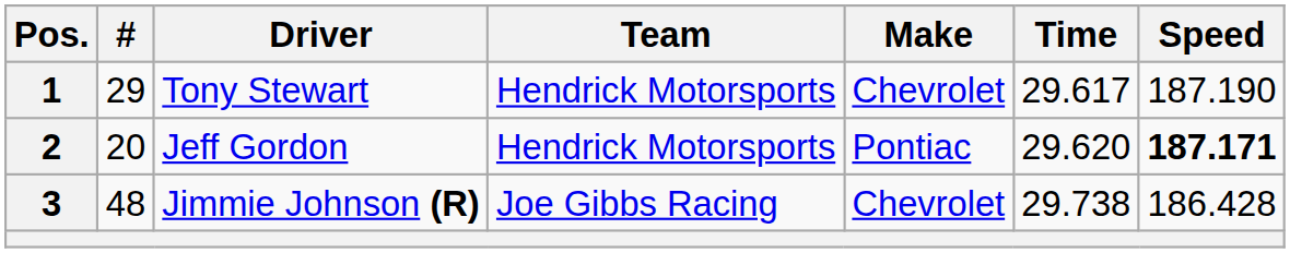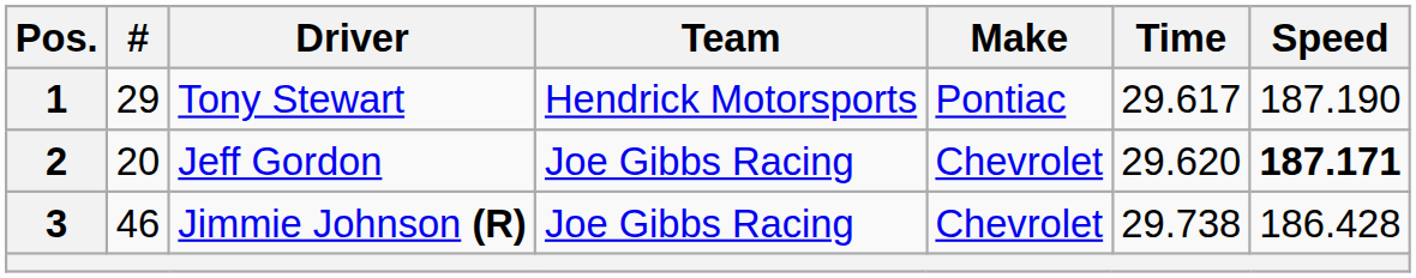 <table class="wikitable" style="font-size:95%">
 <tr>
 <th>Pos.</th>
 <th>#</th>
 <th>Driver</th>
 <th>Team</th>
 <th>Make</th>
 <th>Time</th>
 <th>Speed</th>
 </tr>
 <tr>
 <th>1</th>
 <td>29</td>
 <td><a href='#'>Tony Stewart</a></td>
 <td><a href='#'>Hendrick Motorsports</a></td>
-<td><a href='#'>Chevrolet</a></td>
+<td><a href='#'>Pontiac</a></td>
 <td>29.617</td>
 <td>187.190</td>
 </tr>
 <tr>
 <th>2</th>
 <td>20</td>
 <td><a href='#'>Jeff Gordon</a></td>
-<td><a href='#'>Hendrick Motorsports</a></td>
-<td><a href='#'>Pontiac</a></td>
+<td><a href='#'>Joe Gibbs Racing</a></td>
+<td><a href='#'>Chevrolet</a></td>
 <td>29.620</td>
 <td><strong>187.171</strong></td>
 </tr>
 <tr>
 <th>3</th>
-<td>48</td>
+<td>46</td>
 <td><a href='#'>Jimmie Johnson</a> <strong>(R)</strong></td>
 <td><a href='#'>Joe Gibbs Racing</a></td>
 <td><a href='#'>Chevrolet</a></td>
 <td>29.738</td>
 <td>186.428</td>
 </tr>
 <tr>
 <th colspan="7"></th>
 </tr>
 </table>
